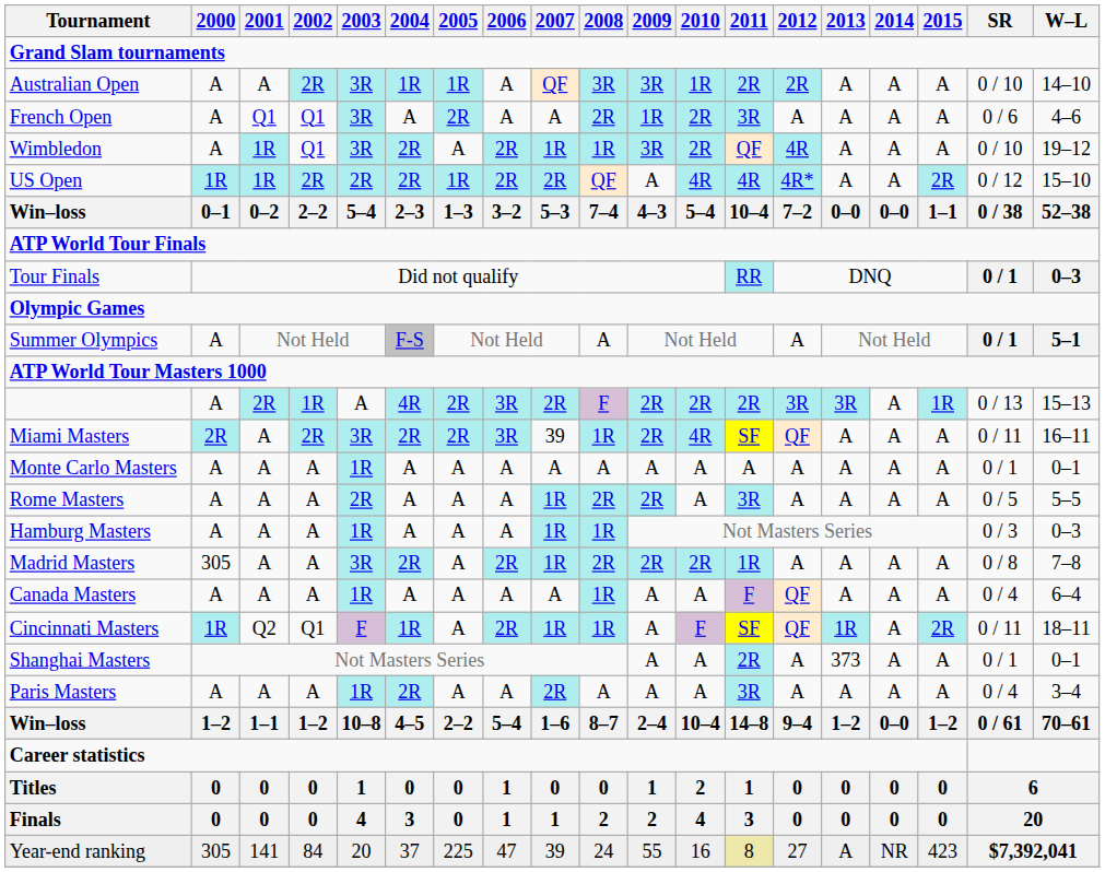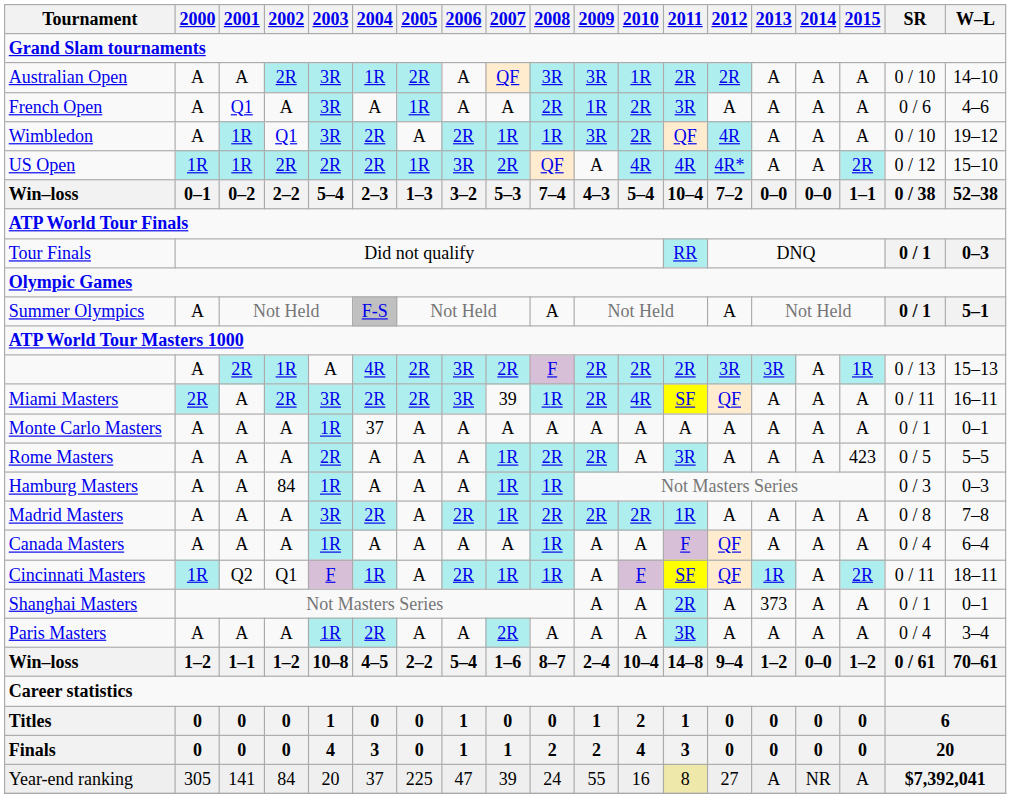 <table class=wikitable style=text-align:center;font-size:97%>
 <tr>
 <th width=140>Tournament</th>
 <th><a href='#'>2000</a></th>
 <th><a href='#'>2001</a></th>
 <th><a href='#'>2002</a></th>
 <th><a href='#'>2003</a></th>
 <th><a href='#'>2004</a></th>
 <th><a href='#'>2005</a></th>
 <th><a href='#'>2006</a></th>
 <th><a href='#'>2007</a></th>
 <th><a href='#'>2008</a></th>
 <th><a href='#'>2009</a></th>
 <th><a href='#'>2010</a></th>
 <th><a href='#'>2011</a></th>
 <th><a href='#'>2012</a></th>
 <th><a href='#'>2013</a></th>
 <th><a href='#'>2014</a></th>
 <th><a href='#'>2015</a></th>
 <th width=45>SR</th>
 <th width=45>W–L</th>
 </tr>
 <tr>
 <td colspan=19 align=left><strong><a href='#'>Grand Slam tournaments</a></strong></td>
 </tr>
 <tr>
 <td align=left><a href='#'>Australian Open</a></td>
 <td>A</td>
 <td>A</td>
 <td bgcolor=afeeee><a href='#'>2R</a></td>
 <td bgcolor=afeeee><a href='#'>3R</a></td>
 <td bgcolor=afeeee><a href='#'>1R</a></td>
-<td bgcolor=afeeee><a href='#'>1R</a></td>
+<td bgcolor=afeeee><a href='#'>2R</a></td>
 <td>A</td>
 <td bgcolor=ffebcd><a href='#'>QF</a></td>
 <td bgcolor=afeeee><a href='#'>3R</a></td>
 <td bgcolor=afeeee><a href='#'>3R</a></td>
 <td bgcolor=afeeee><a href='#'>1R</a></td>
 <td bgcolor=afeeee><a href='#'>2R</a></td>
 <td bgcolor=afeeee><a href='#'>2R</a></td>
 <td>A</td>
 <td>A</td>
 <td>A</td>
 <td>0 / 10</td>
 <td>14–10</td>
 </tr>
 <tr>
 <td align=left><a href='#'>French Open</a></td>
 <td>A</td>
 <td><a href='#'>Q1</a></td>
-<td><a href='#'>Q1</a></td>
+<td>A</td>
 <td bgcolor=afeeee><a href='#'>3R</a></td>
 <td>A</td>
-<td bgcolor=afeeee><a href='#'>2R</a></td>
+<td bgcolor=afeeee><a href='#'>1R</a></td>
 <td>A</td>
 <td>A</td>
 <td bgcolor=afeeee><a href='#'>2R</a></td>
 <td bgcolor=afeeee><a href='#'>1R</a></td>
 <td bgcolor=afeeee><a href='#'>2R</a></td>
 <td bgcolor=afeeee><a href='#'>3R</a></td>
 <td>A</td>
 <td>A</td>
 <td>A</td>
 <td>A</td>
 <td>0 / 6</td>
 <td>4–6</td>
 </tr>
 <tr>
 <td align=left><a href='#'>Wimbledon</a></td>
 <td>A</td>
 <td bgcolor=afeeee><a href='#'>1R</a></td>
 <td><a href='#'>Q1</a></td>
 <td bgcolor=afeeee><a href='#'>3R</a></td>
 <td bgcolor=afeeee><a href='#'>2R</a></td>
 <td>A</td>
 <td bgcolor=afeeee><a href='#'>2R</a></td>
 <td bgcolor=afeeee><a href='#'>1R</a></td>
 <td bgcolor=afeeee><a href='#'>1R</a></td>
 <td bgcolor=afeeee><a href='#'>3R</a></td>
 <td bgcolor=afeeee><a href='#'>2R</a></td>
 <td bgcolor=ffebcd><a href='#'>QF</a></td>
 <td bgcolor=afeeee><a href='#'>4R</a></td>
 <td>A</td>
 <td>A</td>
 <td>A</td>
 <td>0 / 10</td>
 <td>19–12</td>
 </tr>
 <tr>
 <td align=left><a href='#'>US Open</a></td>
 <td bgcolor=afeeee><a href='#'>1R</a></td>
 <td bgcolor=afeeee><a href='#'>1R</a></td>
 <td bgcolor=afeeee><a href='#'>2R</a></td>
 <td bgcolor=afeeee><a href='#'>2R</a></td>
 <td bgcolor=afeeee><a href='#'>2R</a></td>
 <td bgcolor=afeeee><a href='#'>1R</a></td>
-<td bgcolor=afeeee><a href='#'>2R</a></td>
+<td bgcolor=afeeee><a href='#'>3R</a></td>
 <td bgcolor=afeeee><a href='#'>2R</a></td>
 <td bgcolor=ffebcd><a href='#'>QF</a></td>
 <td>A</td>
 <td bgcolor=afeeee><a href='#'>4R</a></td>
 <td bgcolor=afeeee><a href='#'>4R</a></td>
 <td bgcolor=afeeee><a href='#'>4R*</a></td>
 <td>A</td>
 <td>A</td>
 <td bgcolor=afeeee><a href='#'>2R</a></td>
 <td>0 / 12</td>
 <td>15–10</td>
 </tr>
 <tr>
 <th style=text-align:left>Win–loss</th>
 <th>0–1</th>
 <th>0–2</th>
 <th>2–2</th>
 <th>5–4</th>
 <th>2–3</th>
 <th>1–3</th>
 <th>3–2</th>
 <th>5–3</th>
 <th>7–4</th>
 <th>4–3</th>
 <th>5–4</th>
 <th>10–4</th>
 <th>7–2 </th>
 <th>0–0</th>
 <th>0–0</th>
 <th>1–1</th>
 <th>0 / 38</th>
 <th>52–38</th>
 </tr>
 <tr>
 <td colspan=19 align=left><strong><a href='#'>ATP World Tour Finals</a></strong></td>
 </tr>
 <tr>
 <td align=left><a href='#'>Tour Finals</a></td>
 <td colspan=11>Did not qualify</td>
 <td bgcolor=afeeee><a href='#'>RR</a></td>
 <td colspan=4>DNQ</td>
 <th>0 / 1</th>
 <th>0–3</th>
 </tr>
 <tr>
 <td colspan=22 align=left><strong><a href='#'>Olympic Games</a></strong></td>
 </tr>
 <tr>
 <td align=left><a href='#'>Summer Olympics</a></td>
 <td>A</td>
 <td colspan=3 style=color:#767676>Not Held</td>
 <td bgcolor=silver><a href='#'>F-S</a></td>
 <td colspan=3 style=color:#767676>Not Held</td>
 <td>A</td>
 <td colspan=3 style=color:#767676>Not Held</td>
 <td>A</td>
 <td colspan=3 style=color:#767676>Not Held</td>
 <th>0 / 1</th>
 <th>5–1</th>
 </tr>
 <tr>
 <td colspan=19 align=left><strong><a href='#'>ATP World Tour Masters 1000</a></strong></td>
 </tr>
 <tr>
 <td align=left></td>
 <td>A</td>
 <td bgcolor=afeeee><a href='#'>2R</a></td>
 <td bgcolor=afeeee><a href='#'>1R</a></td>
 <td>A</td>
 <td bgcolor=afeeee><a href='#'>4R</a></td>
 <td bgcolor=afeeee><a href='#'>2R</a></td>
 <td bgcolor=afeeee><a href='#'>3R</a></td>
 <td bgcolor=afeeee><a href='#'>2R</a></td>
 <td bgcolor=thistle><a href='#'>F</a></td>
 <td bgcolor=afeeee><a href='#'>2R</a></td>
 <td bgcolor=afeeee><a href='#'>2R</a></td>
 <td bgcolor=afeeee><a href='#'>2R</a></td>
 <td bgcolor=afeeee><a href='#'>3R</a></td>
 <td bgcolor=afeeee><a href='#'>3R</a></td>
 <td>A</td>
 <td bgcolor=afeeee><a href='#'>1R</a></td>
 <td>0 / 13</td>
 <td>15–13</td>
 </tr>
 <tr>
 <td align=left><a href='#'>Miami Masters</a></td>
 <td bgcolor=afeeee><a href='#'>2R</a></td>
 <td>A</td>
 <td bgcolor=afeeee><a href='#'>2R</a></td>
 <td bgcolor=afeeee><a href='#'>3R</a></td>
 <td bgcolor=afeeee><a href='#'>2R</a></td>
 <td bgcolor=afeeee><a href='#'>2R</a></td>
 <td bgcolor=afeeee><a href='#'>3R</a></td>
 <td>39</td>
 <td bgcolor=afeeee><a href='#'>1R</a></td>
 <td bgcolor=afeeee><a href='#'>2R</a></td>
 <td bgcolor=afeeee><a href='#'>4R</a></td>
 <td bgcolor=yellow><a href='#'>SF</a></td>
 <td bgcolor=ffebcd><a href='#'>QF</a></td>
 <td>A</td>
 <td>A</td>
 <td>A</td>
 <td>0 / 11</td>
 <td>16–11</td>
 </tr>
 <tr>
 <td align=left><a href='#'>Monte Carlo Masters</a></td>
 <td>A</td>
 <td>A</td>
 <td>A</td>
 <td bgcolor=afeeee><a href='#'>1R</a></td>
-<td>A</td>
+<td>37</td>
 <td>A</td>
 <td>A</td>
 <td>A</td>
 <td>A</td>
 <td>A</td>
 <td>A</td>
 <td>A</td>
 <td>A</td>
 <td>A</td>
 <td>A</td>
 <td>A</td>
 <td>0 / 1</td>
 <td>0–1</td>
 </tr>
 <tr>
 <td align=left><a href='#'>Rome Masters</a></td>
 <td>A</td>
 <td>A</td>
 <td>A</td>
 <td bgcolor=afeeee><a href='#'>2R</a></td>
 <td>A</td>
 <td>A</td>
 <td>A</td>
 <td bgcolor=afeeee><a href='#'>1R</a></td>
 <td bgcolor=afeeee><a href='#'>2R</a></td>
 <td bgcolor=afeeee><a href='#'>2R</a></td>
 <td>A</td>
 <td bgcolor=afeeee><a href='#'>3R</a></td>
 <td>A</td>
 <td>A</td>
 <td>A</td>
-<td>A</td>
+<td>423</td>
 <td>0 / 5</td>
 <td>5–5</td>
 </tr>
 <tr>
 <td align=left><a href='#'>Hamburg Masters</a></td>
 <td>A</td>
 <td>A</td>
-<td>A</td>
+<td>84</td>
 <td bgcolor=afeeee><a href='#'>1R</a></td>
 <td>A</td>
 <td>A</td>
 <td>A</td>
 <td bgcolor=afeeee><a href='#'>1R</a></td>
 <td bgcolor=afeeee><a href='#'>1R</a></td>
 <td colspan=7 style=color:#767676>Not Masters Series</td>
 <td>0 / 3</td>
 <td>0–3</td>
 </tr>
 <tr>
 <td align=left><a href='#'>Madrid Masters</a></td>
-<td>305</td>
+<td>A</td>
 <td>A</td>
 <td>A</td>
 <td bgcolor=afeeee><a href='#'>3R</a></td>
 <td bgcolor=afeeee><a href='#'>2R</a></td>
 <td>A</td>
 <td bgcolor=afeeee><a href='#'>2R</a></td>
 <td bgcolor=afeeee><a href='#'>1R</a></td>
 <td bgcolor=afeeee><a href='#'>2R</a></td>
 <td bgcolor=afeeee><a href='#'>2R</a></td>
 <td bgcolor=afeeee><a href='#'>2R</a></td>
 <td bgcolor=afeeee><a href='#'>1R</a></td>
 <td>A</td>
 <td>A</td>
 <td>A</td>
 <td>A</td>
 <td>0 / 8</td>
 <td>7–8</td>
 </tr>
 <tr>
 <td align=left><a href='#'>Canada Masters</a></td>
 <td>A</td>
 <td>A</td>
 <td>A</td>
 <td bgcolor=afeeee><a href='#'>1R</a></td>
 <td>A</td>
 <td>A</td>
 <td>A</td>
 <td>A</td>
 <td bgcolor=afeeee><a href='#'>1R</a></td>
 <td>A</td>
 <td>A</td>
 <td bgcolor=thistle><a href='#'>F</a></td>
 <td bgcolor=ffebcd><a href='#'>QF</a></td>
 <td>A</td>
 <td>A</td>
 <td>A</td>
 <td>0 / 4</td>
 <td>6–4</td>
 </tr>
 <tr>
 <td align=left><a href='#'>Cincinnati Masters</a></td>
 <td bgcolor=afeeee><a href='#'>1R</a></td>
 <td>Q2</td>
 <td>Q1</td>
 <td bgcolor=thistle><a href='#'>F</a></td>
 <td bgcolor=afeeee><a href='#'>1R</a></td>
 <td>A</td>
 <td bgcolor=afeeee><a href='#'>2R</a></td>
 <td bgcolor=afeeee><a href='#'>1R</a></td>
 <td bgcolor=afeeee><a href='#'>1R</a></td>
 <td>A</td>
 <td bgcolor=thistle><a href='#'>F</a></td>
 <td bgcolor=yellow><a href='#'>SF</a></td>
 <td bgcolor=ffebcd><a href='#'>QF</a></td>
 <td bgcolor=afeeee><a href='#'>1R</a></td>
 <td>A</td>
 <td bgcolor=afeeee><a href='#'>2R</a></td>
 <td>0 / 11</td>
 <td>18–11</td>
 </tr>
 <tr>
 <td align=left><a href='#'>Shanghai Masters</a></td>
 <td colspan=9 style=color:#767676>Not Masters Series</td>
 <td>A</td>
 <td>A</td>
 <td bgcolor=afeeee><a href='#'>2R</a></td>
 <td>A</td>
 <td>373</td>
 <td>A</td>
 <td>A</td>
 <td>0 / 1</td>
 <td>0–1</td>
 </tr>
 <tr>
 <td align=left><a href='#'>Paris Masters</a></td>
 <td>A</td>
 <td>A</td>
 <td>A</td>
 <td bgcolor=afeeee><a href='#'>1R</a></td>
 <td bgcolor=afeeee><a href='#'>2R</a></td>
 <td>A</td>
 <td>A</td>
 <td bgcolor=afeeee><a href='#'>2R</a></td>
 <td>A</td>
 <td>A</td>
 <td>A</td>
 <td bgcolor=afeeee><a href='#'>3R</a></td>
 <td>A</td>
 <td>A</td>
 <td>A</td>
 <td>A</td>
 <td>0 / 4</td>
 <td>3–4</td>
 </tr>
 <tr>
 <th style=text-align:left>Win–loss</th>
 <th>1–2</th>
 <th>1–1</th>
 <th>1–2</th>
 <th>10–8</th>
 <th>4–5</th>
 <th>2–2</th>
 <th>5–4</th>
 <th>1–6</th>
 <th>8–7</th>
 <th>2–4</th>
 <th>10–4</th>
 <th>14–8</th>
 <th>9–4</th>
 <th>1–2</th>
 <th>0–0</th>
 <th>1–2</th>
 <th>0 / 61</th>
 <th>70–61</th>
 </tr>
 <tr>
 <td colspan=17 align=left><strong>Career statistics</strong></td>
 </tr>
 <tr>
 <th style=text-align:left>Titles</th>
 <th>0</th>
 <th>0</th>
 <th>0</th>
 <th>1</th>
 <th>0</th>
 <th>0</th>
 <th>1</th>
 <th>0</th>
 <th>0</th>
 <th>1</th>
 <th>2</th>
 <th>1</th>
 <th>0</th>
 <th>0</th>
 <th>0</th>
 <th>0</th>
 <th colspan=2>6</th>
 </tr>
 <tr>
 <th style=text-align:left>Finals</th>
 <th>0</th>
 <th>0</th>
 <th>0</th>
 <th>4</th>
 <th>3</th>
 <th>0</th>
 <th>1</th>
 <th>1</th>
 <th>2</th>
 <th>2</th>
 <th>4</th>
 <th>3</th>
 <th>0</th>
 <th>0</th>
 <th>0</th>
 <th>0</th>
 <th colspan=2>20</th>
 </tr>
 <tr bgcolor=efefef>
 <td align=left>Year-end ranking</td>
 <td>305</td>
 <td>141</td>
 <td>84</td>
 <td>20</td>
 <td>37</td>
 <td>225</td>
 <td>47</td>
 <td>39</td>
 <td>24</td>
 <td>55</td>
 <td>16</td>
 <td bgcolor=eee8aa>8</td>
 <td>27</td>
 <td>A</td>
 <td>NR</td>
-<td>423</td>
+<td>A</td>
 <th colspan=2>$7,392,041</th>
 </tr>
 <tr>
 </tr>
 </table>
